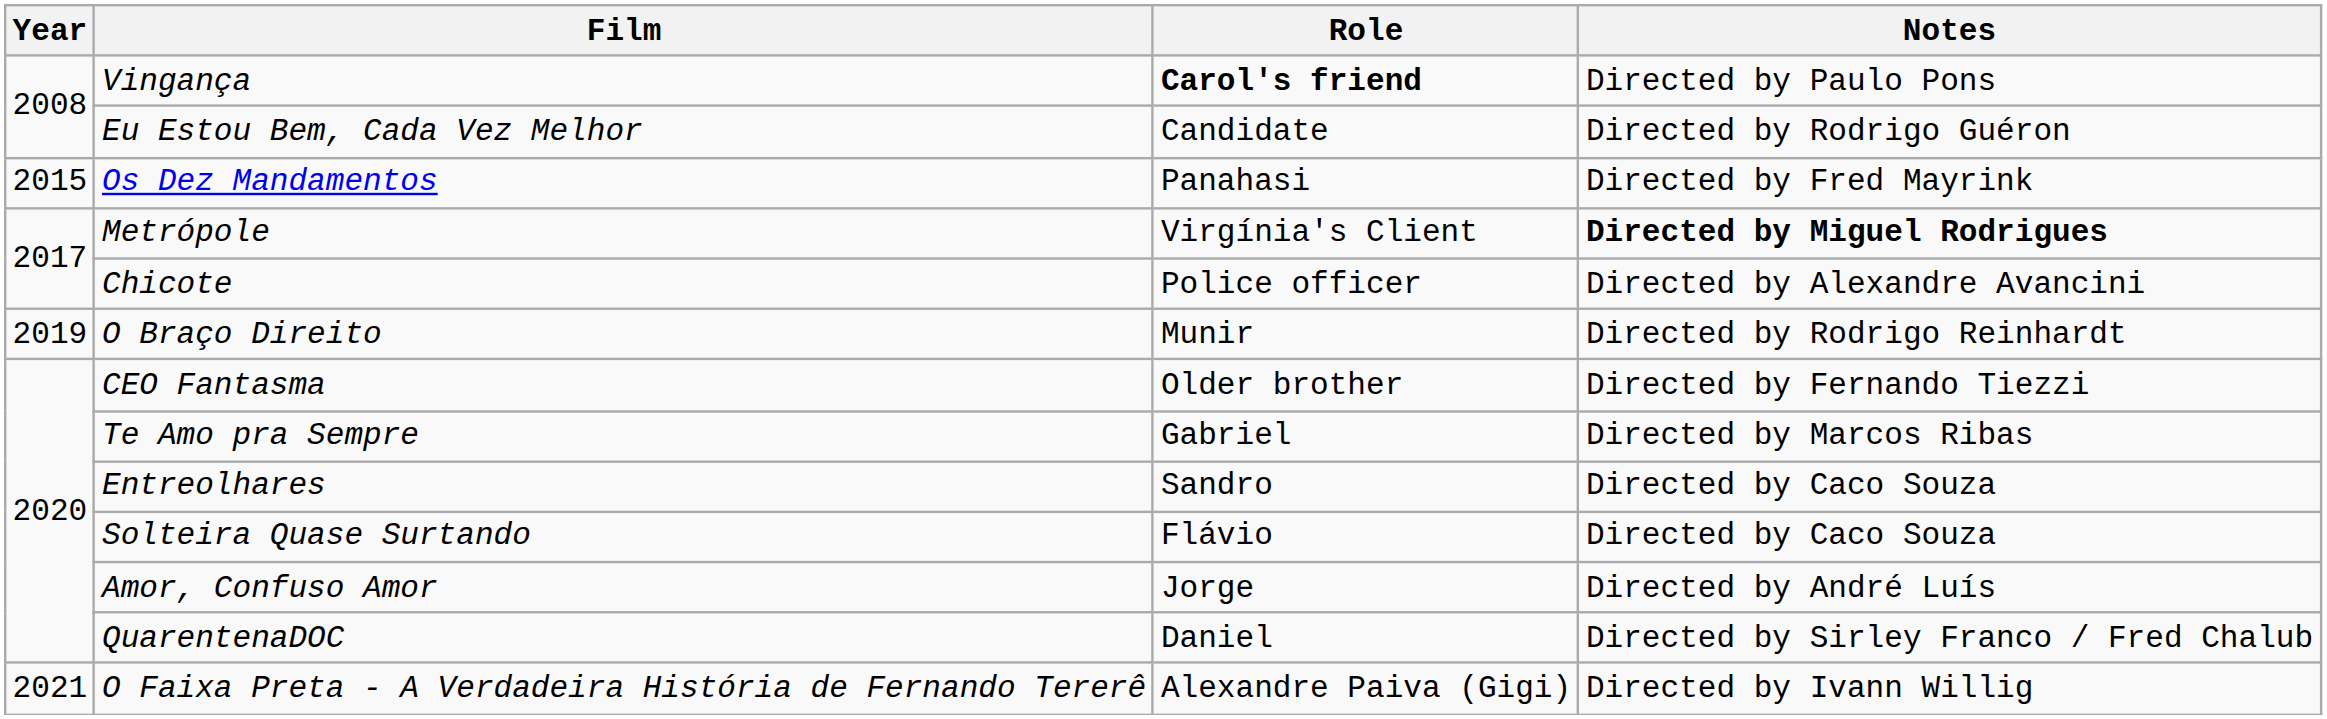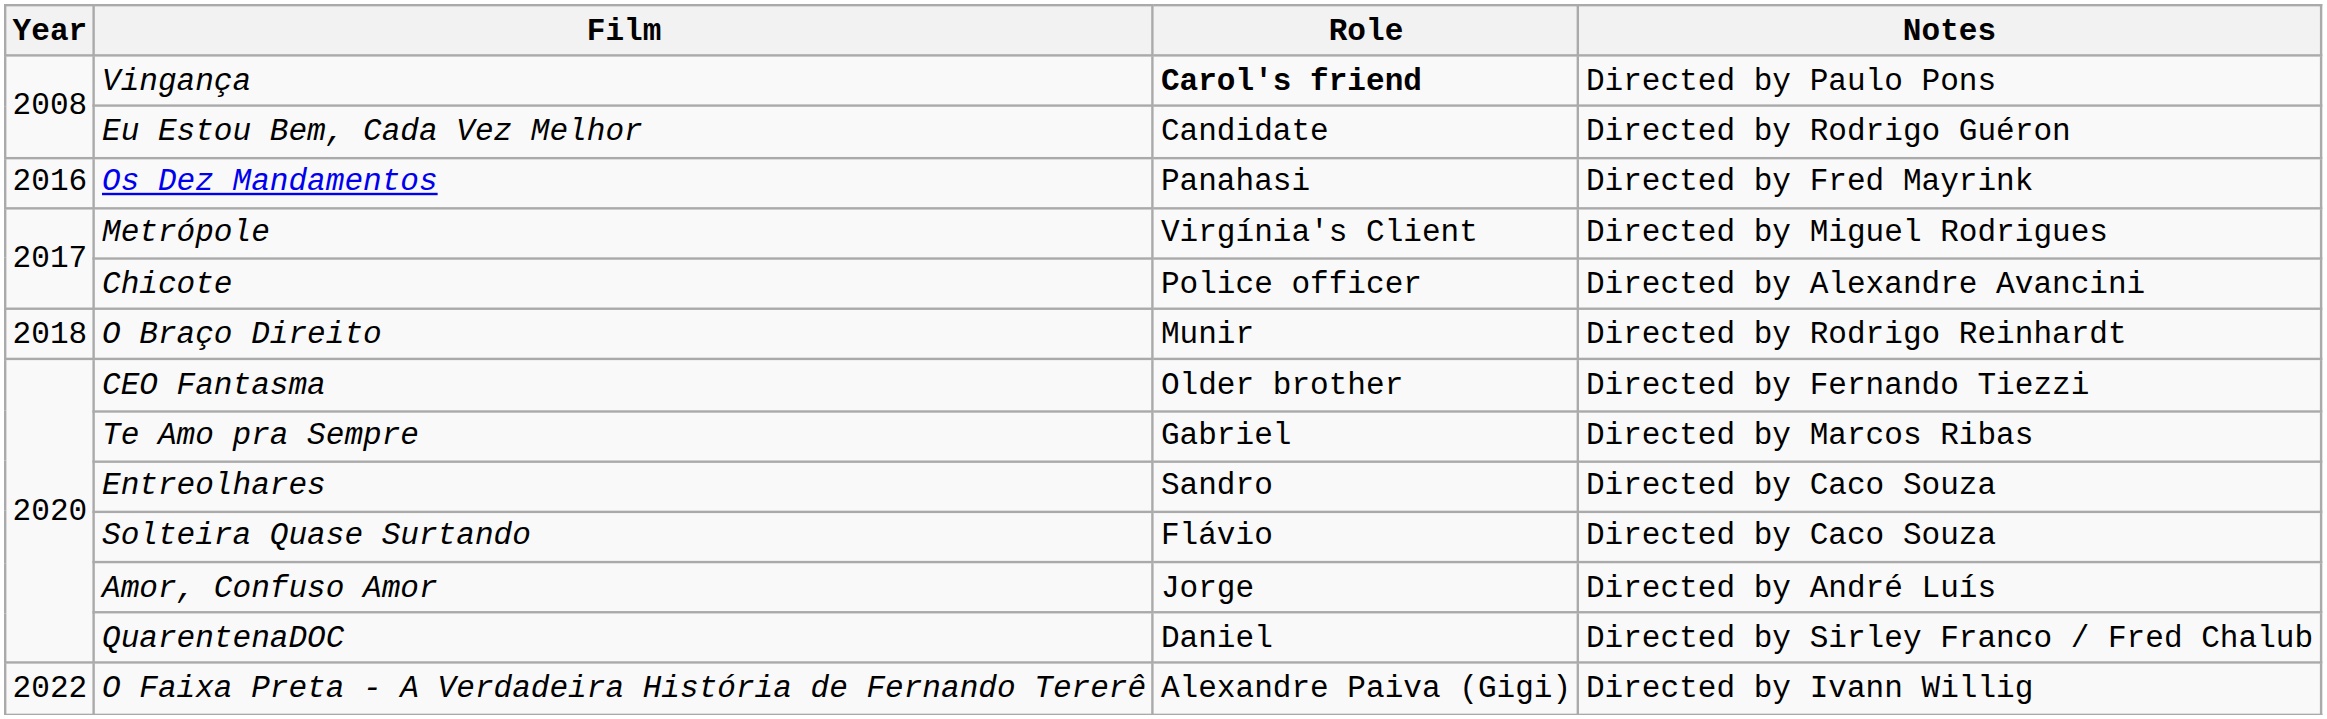 <table class="wikitable">
 <tr>
 <th>Year</th>
 <th>Film</th>
 <th>Role</th>
 <th>Notes</th>
 </tr>
 <tr>
 <td rowspan="2">2008</td>
 <td><em>Vingança</em></td>
 <td><strong>Carol's friend</strong></td>
 <td>Directed by Paulo Pons</td>
 </tr>
 <tr>
 <td><em>Eu Estou Bem, Cada Vez Melhor</em></td>
 <td>Candidate</td>
 <td>Directed by Rodrigo Guéron</td>
 </tr>
 <tr>
-<td>2015</td>
+<td>2016</td>
 <td><em><a href='#'>Os Dez Mandamentos</a></em></td>
 <td>Panahasi</td>
 <td>Directed by Fred Mayrink</td>
 </tr>
 <tr>
 <td rowspan="2">2017</td>
 <td><em>Metrópole</em></td>
 <td>Virgínia's Client</td>
-<td><strong>Directed by Miguel Rodrigues</strong></td>
+<td>Directed by Miguel Rodrigues</td>
 </tr>
 <tr>
 <td><em>Chicote</em></td>
 <td>Police officer</td>
 <td>Directed by Alexandre Avancini</td>
 </tr>
 <tr>
-<td>2019</td>
+<td>2018</td>
 <td><em>O Braço Direito</em></td>
 <td>Munir</td>
 <td>Directed by Rodrigo Reinhardt</td>
 </tr>
 <tr>
 <td rowspan="6">2020</td>
 <td><em>CEO Fantasma</em></td>
 <td>Older brother</td>
 <td>Directed by Fernando Tiezzi</td>
 </tr>
 <tr>
 <td><em>Te Amo pra Sempre</em></td>
 <td>Gabriel</td>
 <td>Directed by Marcos Ribas</td>
 </tr>
 <tr>
 <td><em>Entreolhares</em></td>
 <td>Sandro</td>
 <td>Directed by Caco Souza</td>
 </tr>
 <tr>
 <td><em>Solteira Quase Surtando</em></td>
 <td>Flávio</td>
 <td>Directed by Caco Souza</td>
 </tr>
 <tr>
 <td><em>Amor, Confuso Amor</em></td>
 <td>Jorge</td>
 <td>Directed by André Luís</td>
 </tr>
 <tr>
 <td><em>QuarentenaDOC</em></td>
 <td>Daniel</td>
 <td>Directed by Sirley Franco / Fred Chalub</td>
 </tr>
 <tr>
-<td>2021</td>
+<td>2022</td>
 <td><em>O Faixa Preta - A Verdadeira História de Fernando Tererê</em></td>
 <td>Alexandre Paiva (Gigi)</td>
 <td>Directed by Ivann Willig</td>
 </tr>
 <tr>
 </tr>
 </table>
